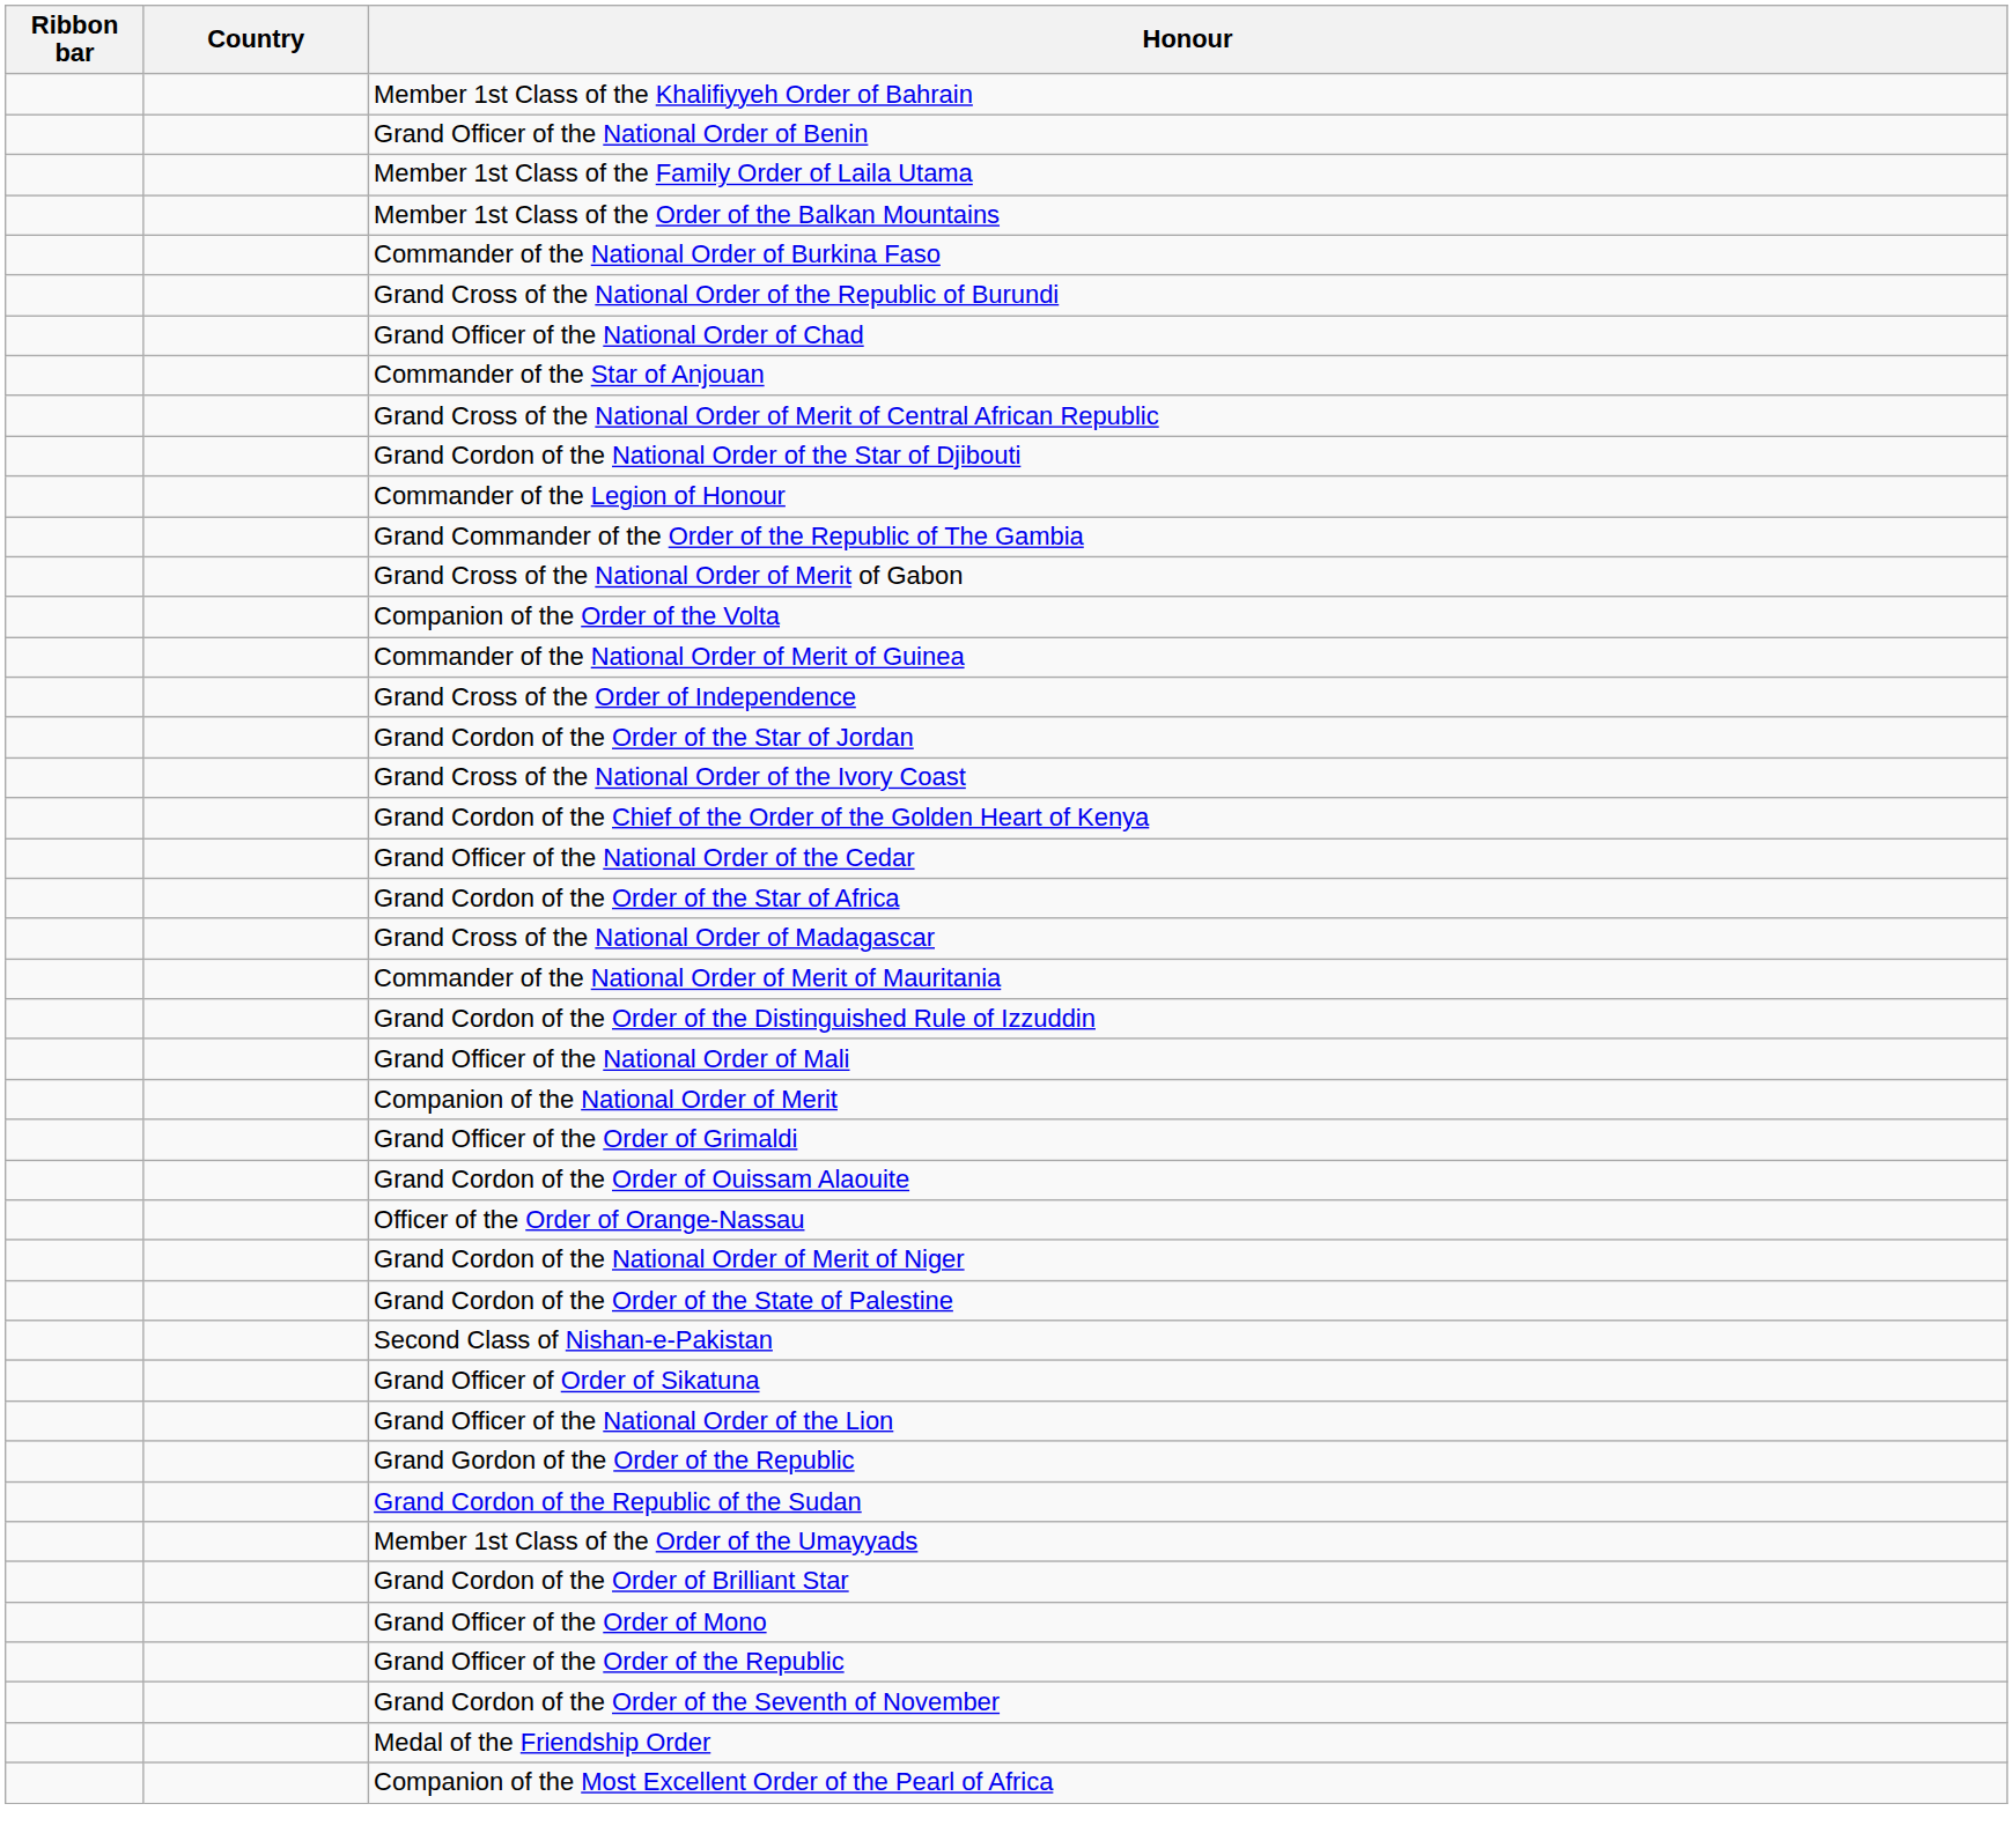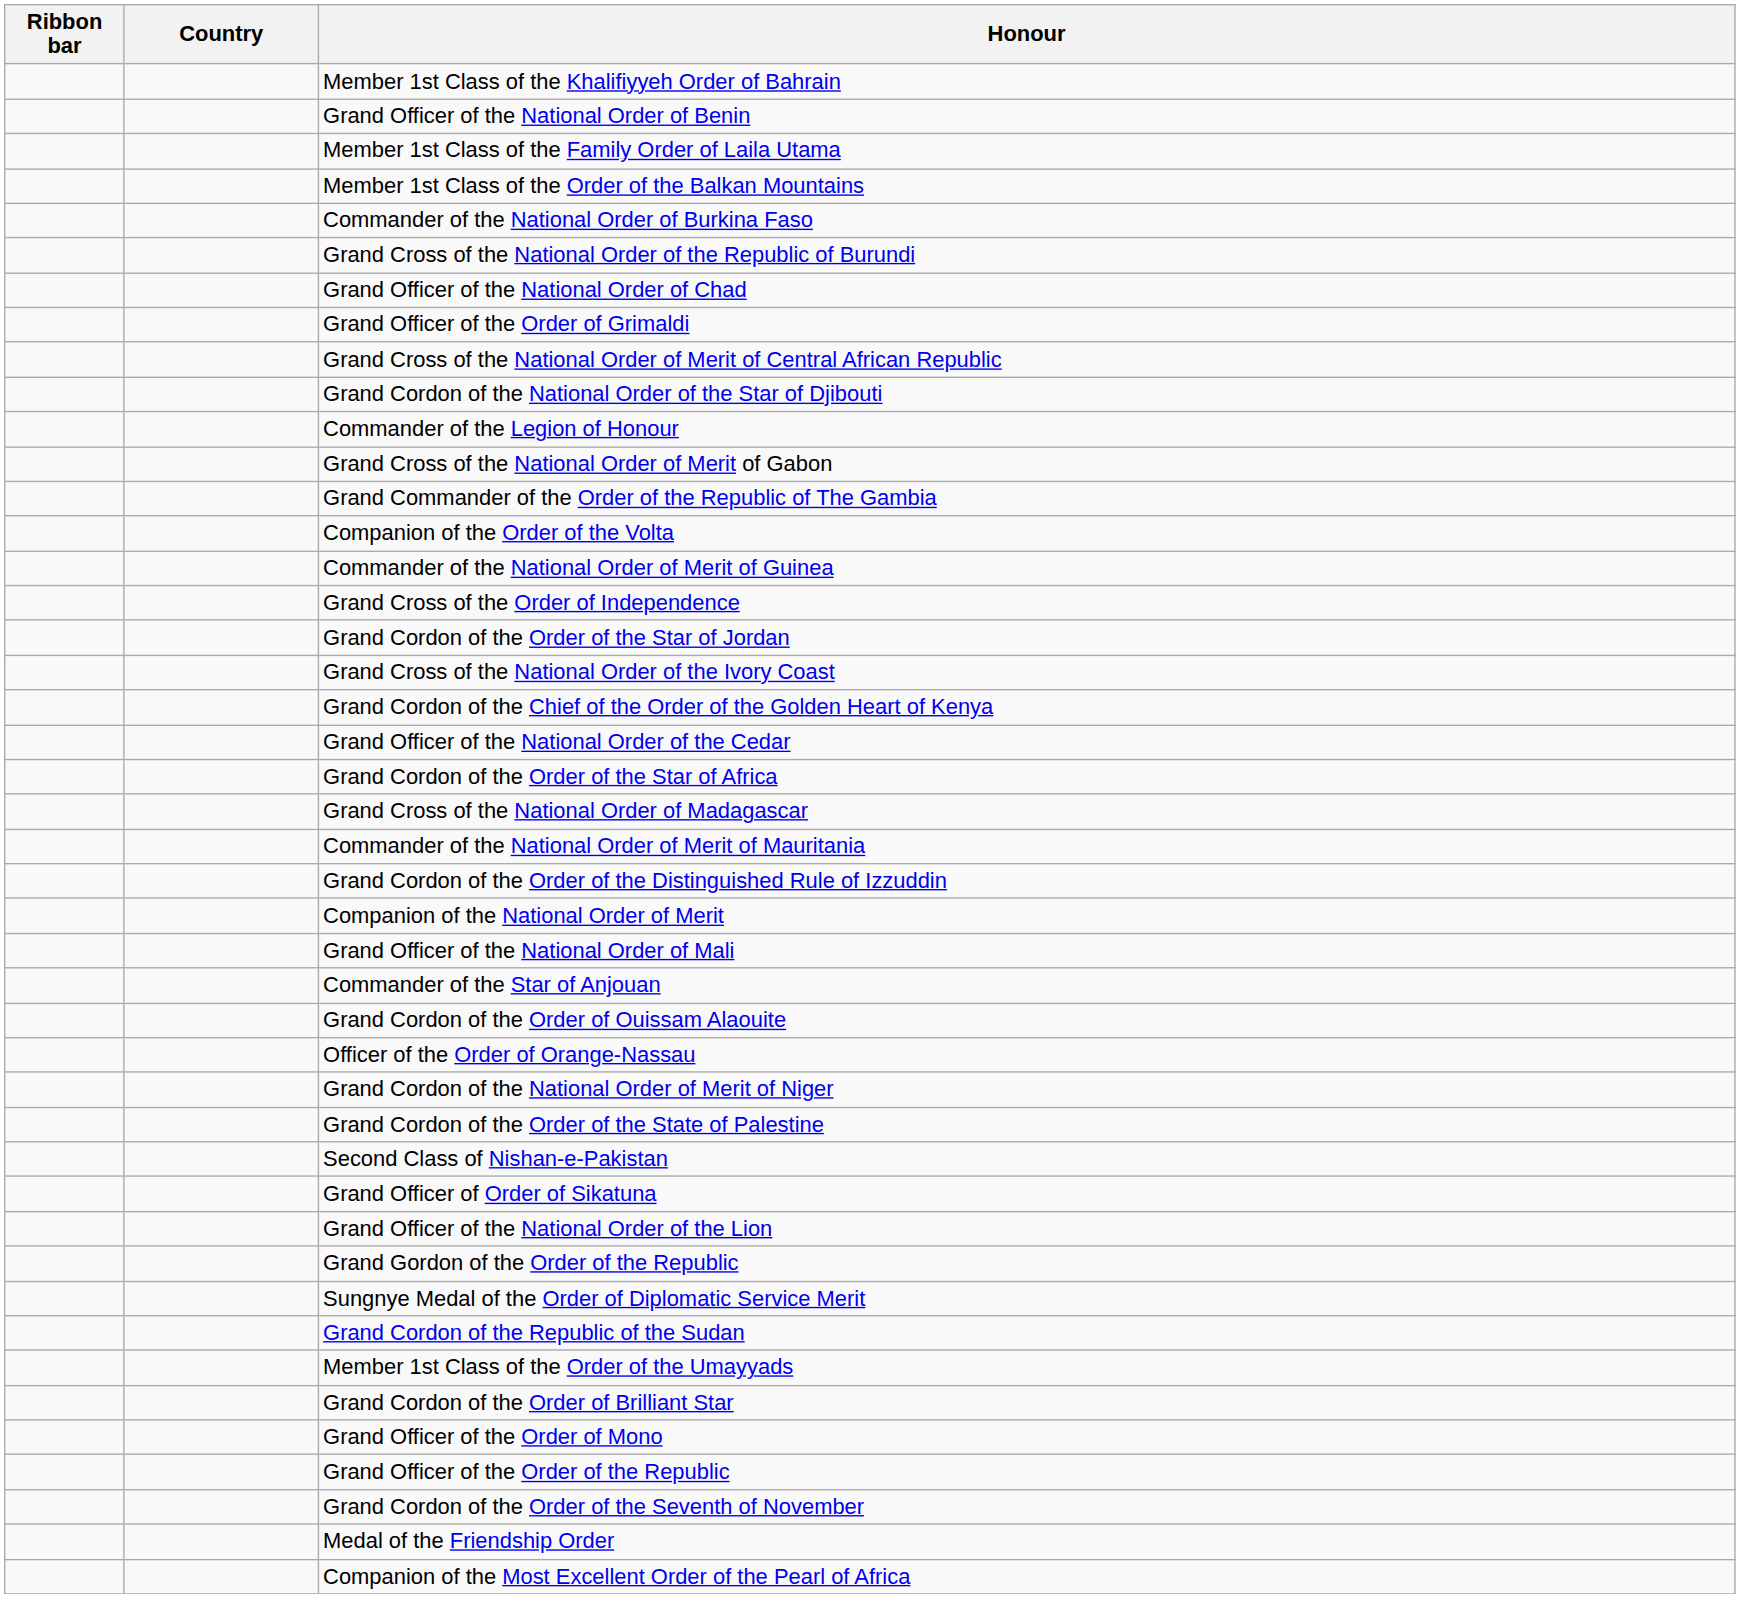 <table class="wikitable" style="width:100%;">
 <tr>
 <th style="width:80px;">Ribbon bar</th>
 <th>Country</th>
 <th>Honour</th>
 </tr>
 <tr>
 <td></td>
 <td></td>
 <td>Member 1st Class of the <a href='#'>Khalifiyyeh Order of Bahrain</a></td>
 </tr>
 <tr>
 <td></td>
 <td></td>
 <td>Grand Officer of the <a href='#'>National Order of Benin</a></td>
 </tr>
 <tr>
 <td></td>
 <td></td>
 <td>Member 1st Class of the <a href='#'>Family Order of Laila Utama</a></td>
 </tr>
 <tr>
 <td></td>
 <td></td>
 <td>Member 1st Class of the <a href='#'>Order of the Balkan Mountains</a></td>
 </tr>
 <tr>
 <td></td>
 <td></td>
 <td>Commander of the <a href='#'>National Order of Burkina Faso</a></td>
 </tr>
 <tr>
 <td></td>
 <td></td>
 <td>Grand Cross of the <a href='#'>National Order of the Republic of Burundi</a></td>
 </tr>
 <tr>
 <td></td>
 <td></td>
 <td>Grand Officer of the <a href='#'>National Order of Chad</a></td>
 </tr>
 <tr>
 <td></td>
 <td></td>
-<td>Commander of the <a href='#'>Star of Anjouan</a></td>
+<td>Grand Officer of the <a href='#'>Order of Grimaldi</a></td>
 </tr>
 <tr>
 <td></td>
 <td></td>
 <td>Grand Cross of the <a href='#'>National Order of Merit of Central African Republic</a></td>
 </tr>
 <tr>
 <td></td>
 <td></td>
 <td>Grand Cordon of the <a href='#'>National Order of the Star of Djibouti</a></td>
 </tr>
 <tr>
 <td></td>
 <td></td>
 <td>Commander of the <a href='#'>Legion of Honour</a></td>
 </tr>
 <tr>
 <td></td>
 <td></td>
-<td>Grand Commander of the <a href='#'>Order of the Republic of The Gambia</a></td>
+<td>Grand Cross of the <a href='#'>National Order of Merit</a> of Gabon</td>
 </tr>
 <tr>
 <td></td>
 <td></td>
-<td>Grand Cross of the <a href='#'>National Order of Merit</a> of Gabon</td>
+<td>Grand Commander of the <a href='#'>Order of the Republic of The Gambia</a></td>
 </tr>
 <tr>
 <td></td>
 <td></td>
 <td>Companion of the <a href='#'>Order of the Volta</a></td>
 </tr>
 <tr>
 <td></td>
 <td></td>
 <td>Commander of the <a href='#'>National Order of Merit of Guinea</a></td>
 </tr>
 <tr>
 <td></td>
 <td></td>
 <td>Grand Cross of the <a href='#'>Order of Independence</a></td>
 </tr>
 <tr>
 <td></td>
 <td></td>
 <td>Grand Cordon of the <a href='#'>Order of the Star of Jordan</a></td>
 </tr>
 <tr>
 <td></td>
 <td></td>
 <td>Grand Cross of the <a href='#'>National Order of the Ivory Coast</a></td>
 </tr>
 <tr>
 <td></td>
 <td></td>
 <td>Grand Cordon of the <a href='#'>Chief of the Order of the Golden Heart of Kenya</a></td>
 </tr>
 <tr>
 <td></td>
 <td></td>
 <td>Grand Officer of the <a href='#'>National Order of the Cedar</a></td>
 </tr>
 <tr>
 <td></td>
 <td></td>
 <td>Grand Cordon of the <a href='#'>Order of the Star of Africa</a></td>
 </tr>
 <tr>
 <td></td>
 <td></td>
 <td>Grand Cross of the <a href='#'>National Order of Madagascar</a></td>
 </tr>
 <tr>
 <td></td>
 <td></td>
 <td>Commander of the <a href='#'>National Order of Merit of Mauritania</a></td>
 </tr>
 <tr>
 <td></td>
 <td></td>
 <td>Grand Cordon of the <a href='#'>Order of the Distinguished Rule of Izzuddin</a></td>
 </tr>
 <tr>
 <td></td>
 <td></td>
+<td>Companion of the <a href='#'>National Order of Merit</a></td>
+</tr>
+<tr>
+<td></td>
+<td></td>
 <td>Grand Officer of the <a href='#'>National Order of Mali</a></td>
 </tr>
 <tr>
 <td></td>
 <td></td>
-<td>Companion of the <a href='#'>National Order of Merit</a></td>
-</tr>
-<tr>
-<td></td>
-<td></td>
-<td>Grand Officer of the <a href='#'>Order of Grimaldi</a></td>
+<td>Commander of the <a href='#'>Star of Anjouan</a></td>
 </tr>
 <tr>
 <td></td>
 <td></td>
 <td>Grand Cordon of the <a href='#'>Order of Ouissam Alaouite</a></td>
 </tr>
 <tr>
 <td></td>
 <td></td>
 <td>Officer of the <a href='#'>Order of Orange-Nassau</a></td>
 </tr>
 <tr>
 <td></td>
 <td></td>
 <td>Grand Cordon of the <a href='#'>National Order of Merit of Niger</a></td>
 </tr>
 <tr>
 <td></td>
 <td></td>
 <td>Grand Cordon of the <a href='#'>Order of the State of Palestine</a></td>
 </tr>
 <tr>
 <td></td>
 <td></td>
 <td>Second Class of <a href='#'>Nishan-e-Pakistan</a></td>
 </tr>
 <tr>
 <td></td>
 <td></td>
 <td>Grand Officer of <a href='#'>Order of Sikatuna</a></td>
 </tr>
 <tr>
 <td></td>
 <td></td>
 <td>Grand Officer of the <a href='#'>National Order of the Lion</a></td>
 </tr>
 <tr>
 <td></td>
 <td></td>
 <td>Grand Gordon of the <a href='#'>Order of the Republic</a></td>
 </tr>
 <tr>
 <td></td>
 <td></td>
+<td>Sungnye Medal of the <a href='#'>Order of Diplomatic Service Merit</a></td>
+</tr>
+<tr>
+<td></td>
+<td></td>
 <td><a href='#'>Grand Cordon of the Republic of the Sudan</a></td>
 </tr>
 <tr>
 <td></td>
 <td></td>
 <td>Member 1st Class of the <a href='#'>Order of the Umayyads</a></td>
 </tr>
 <tr>
 <td></td>
 <td></td>
 <td>Grand Cordon of the <a href='#'>Order of Brilliant Star</a></td>
 </tr>
 <tr>
 <td></td>
 <td></td>
 <td>Grand Officer of the <a href='#'>Order of Mono</a></td>
 </tr>
 <tr>
 <td></td>
 <td></td>
 <td>Grand Officer of the <a href='#'>Order of the Republic</a></td>
 </tr>
 <tr>
 <td></td>
 <td></td>
 <td>Grand Cordon of the <a href='#'>Order of the Seventh of November</a></td>
 </tr>
 <tr>
 <td></td>
 <td></td>
 <td>Medal of the <a href='#'>Friendship Order</a></td>
 </tr>
 <tr>
 <td></td>
 <td></td>
 <td>Companion of the <a href='#'>Most Excellent Order of the Pearl of Africa</a></td>
 </tr>
 </table>
